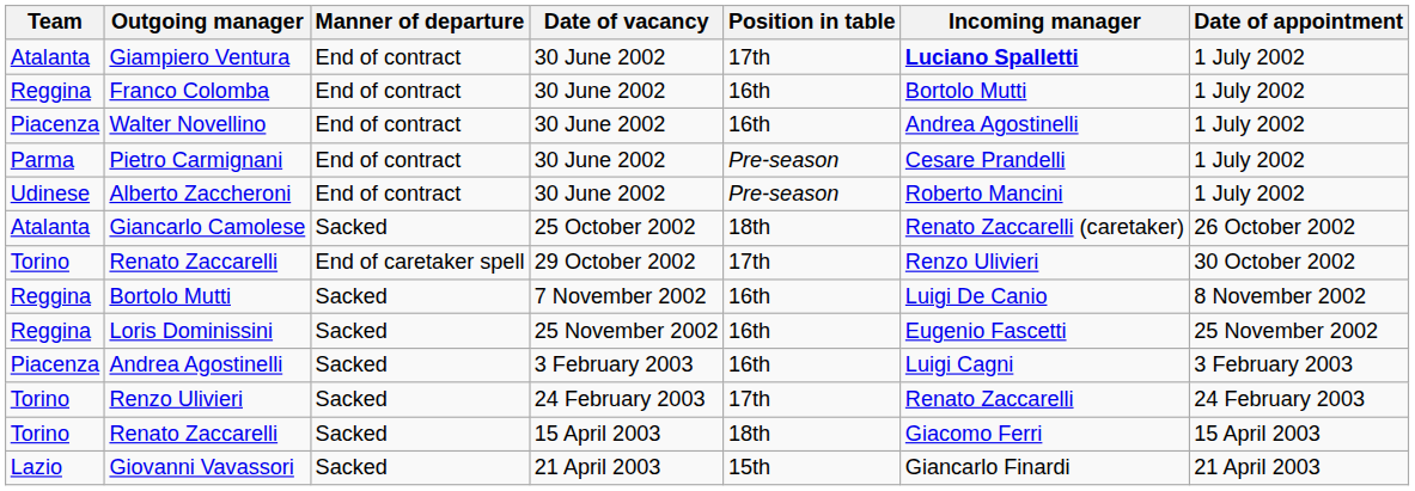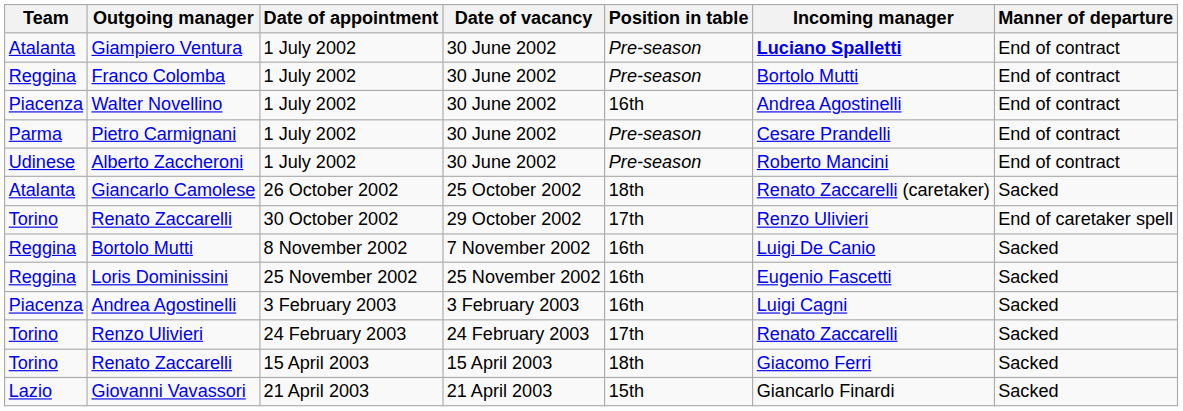 <table class="wikitable">
 <tr>
 <th>Team</th>
 <th>Outgoing manager</th>
-<th>Manner of departure</th>
+<th>Date of appointment</th>
 <th>Date of vacancy</th>
 <th>Position in table</th>
 <th>Incoming manager</th>
-<th>Date of appointment</th>
+<th>Manner of departure</th>
 </tr>
 <tr>
 <td><a href='#'>Atalanta</a></td>
 <td> <a href='#'>Giampiero Ventura</a></td>
+<td>1 July 2002</td>
+<td>30 June 2002</td>
+<td><em>Pre-season</em></td>
+<td><strong> <a href='#'>Luciano Spalletti</a></strong></td>
 <td>End of contract</td>
-<td>30 June 2002</td>
-<td>17th</td>
-<td><strong> <a href='#'>Luciano Spalletti</a></strong></td>
-<td>1 July 2002</td>
 </tr>
 <tr>
 <td><a href='#'>Reggina</a></td>
 <td> <a href='#'>Franco Colomba</a></td>
+<td>1 July 2002</td>
+<td>30 June 2002</td>
+<td><em>Pre-season</em></td>
+<td> <a href='#'>Bortolo Mutti</a></td>
 <td>End of contract</td>
-<td>30 June 2002</td>
-<td>16th</td>
-<td> <a href='#'>Bortolo Mutti</a></td>
-<td>1 July 2002</td>
 </tr>
 <tr>
 <td><a href='#'>Piacenza</a></td>
 <td> <a href='#'>Walter Novellino</a></td>
-<td>End of contract</td>
+<td>1 July 2002</td>
 <td>30 June 2002</td>
 <td>16th</td>
 <td> <a href='#'>Andrea Agostinelli</a></td>
-<td>1 July 2002</td>
+<td>End of contract</td>
 </tr>
 <tr>
 <td><a href='#'>Parma</a></td>
 <td> <a href='#'>Pietro Carmignani</a></td>
-<td>End of contract</td>
+<td>1 July 2002</td>
 <td>30 June 2002</td>
 <td><em>Pre-season</em></td>
 <td> <a href='#'>Cesare Prandelli</a></td>
-<td>1 July 2002</td>
+<td>End of contract</td>
 </tr>
 <tr>
 <td><a href='#'>Udinese</a></td>
 <td> <a href='#'>Alberto Zaccheroni</a></td>
-<td>End of contract</td>
+<td>1 July 2002</td>
 <td>30 June 2002</td>
 <td><em>Pre-season</em></td>
 <td> <a href='#'>Roberto Mancini</a></td>
-<td>1 July 2002</td>
+<td>End of contract</td>
 </tr>
 <tr>
 <td><a href='#'>Atalanta</a></td>
 <td> <a href='#'>Giancarlo Camolese</a></td>
-<td>Sacked</td>
+<td>26 October 2002</td>
 <td>25 October 2002</td>
 <td>18th</td>
 <td> <a href='#'>Renato Zaccarelli</a> (caretaker)</td>
-<td>26 October 2002</td>
+<td>Sacked</td>
 </tr>
 <tr>
 <td><a href='#'>Torino</a></td>
 <td> <a href='#'>Renato Zaccarelli</a></td>
-<td>End of caretaker spell</td>
+<td>30 October 2002</td>
 <td>29 October 2002</td>
 <td>17th</td>
 <td> <a href='#'>Renzo Ulivieri</a></td>
-<td>30 October 2002</td>
+<td>End of caretaker spell</td>
 </tr>
 <tr>
 <td><a href='#'>Reggina</a></td>
 <td> <a href='#'>Bortolo Mutti</a></td>
-<td>Sacked</td>
+<td>8 November 2002</td>
 <td>7 November 2002</td>
 <td>16th</td>
 <td> <a href='#'>Luigi De Canio</a></td>
-<td>8 November 2002</td>
+<td>Sacked</td>
 </tr>
 <tr>
 <td><a href='#'>Reggina</a></td>
 <td> <a href='#'>Loris Dominissini</a></td>
-<td>Sacked</td>
+<td>25 November 2002</td>
 <td>25 November 2002</td>
 <td>16th</td>
 <td> <a href='#'>Eugenio Fascetti</a></td>
-<td>25 November 2002</td>
+<td>Sacked</td>
 </tr>
 <tr>
 <td><a href='#'>Piacenza</a></td>
 <td> <a href='#'>Andrea Agostinelli</a></td>
-<td>Sacked</td>
+<td>3 February 2003</td>
 <td>3 February 2003</td>
 <td>16th</td>
 <td> <a href='#'>Luigi Cagni</a></td>
-<td>3 February 2003</td>
+<td>Sacked</td>
 </tr>
 <tr>
 <td><a href='#'>Torino</a></td>
 <td> <a href='#'>Renzo Ulivieri</a></td>
-<td>Sacked</td>
+<td>24 February 2003</td>
 <td>24 February 2003</td>
 <td>17th</td>
 <td> <a href='#'>Renato Zaccarelli</a></td>
-<td>24 February 2003</td>
+<td>Sacked</td>
 </tr>
 <tr>
 <td><a href='#'>Torino</a></td>
 <td> <a href='#'>Renato Zaccarelli</a></td>
-<td>Sacked</td>
+<td>15 April 2003</td>
 <td>15 April 2003</td>
 <td>18th</td>
 <td> <a href='#'>Giacomo Ferri</a></td>
-<td>15 April 2003</td>
+<td>Sacked</td>
 </tr>
 <tr>
 <td><a href='#'>Lazio</a></td>
 <td> <a href='#'>Giovanni Vavassori</a></td>
-<td>Sacked</td>
+<td>21 April 2003</td>
 <td>21 April 2003</td>
 <td>15th</td>
 <td> Giancarlo Finardi</td>
-<td>21 April 2003</td>
+<td>Sacked</td>
 </tr>
 </table>
